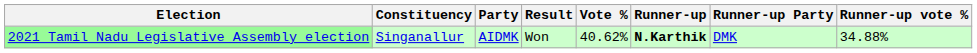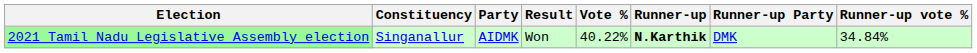 <table class="wikitable">
 <tr>
 <th>Election</th>
 <th>Constituency</th>
 <th>Party</th>
 <th>Result</th>
 <th>Vote %</th>
 <th>Runner-up</th>
 <th>Runner-up Party</th>
 <th>Runner-up vote %</th>
 </tr>
 <tr style="background:#cfc;">
 <td bgcolor=#98FB98><a href='#'>2021 Tamil Nadu Legislative Assembly election</a></td>
 <td><a href='#'>Singanallur</a></td>
 <td><a href='#'>AIDMK</a></td>
 <td>Won</td>
-<td>40.62%</td>
+<td>40.22%</td>
 <td><strong>N.Karthik</strong></td>
 <td><a href='#'>DMK</a></td>
-<td>34.88%</td>
+<td>34.84%</td>
 </tr>
 </table>
